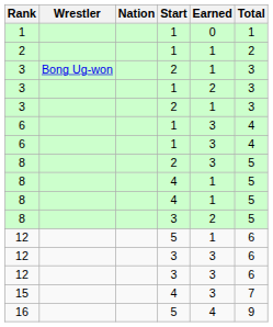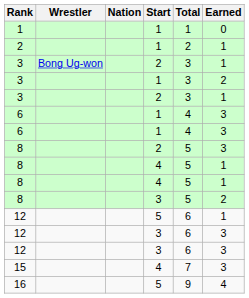 <table class="wikitable sortable" style="text-align:center;">
 <tr>
 <th>Rank</th>
 <th>Wrestler</th>
 <th>Nation</th>
 <th>Start</th>
+<th>Total</th>
 <th>Earned</th>
-<th>Total</th>
 </tr>
 <tr style="background:#cfc;">
 <td>1</td>
 <td align=left></td>
 <td align=left></td>
 <td>1</td>
+<td>1</td>
 <td>0</td>
-<td>1</td>
 </tr>
 <tr style="background:#cfc;">
 <td>2</td>
 <td align=left></td>
 <td align=left></td>
 <td>1</td>
+<td>2</td>
 <td>1</td>
-<td>2</td>
 </tr>
 <tr style="background:#cfc;">
 <td>3</td>
 <td align=left><a href='#'>Bong Ug-won</a></td>
 <td align=left></td>
 <td>2</td>
+<td>3</td>
 <td>1</td>
-<td>3</td>
 </tr>
 <tr style="background:#cfc;">
 <td>3</td>
 <td align=left></td>
 <td align=left></td>
 <td>1</td>
+<td>3</td>
 <td>2</td>
-<td>3</td>
 </tr>
 <tr style="background:#cfc;">
 <td>3</td>
 <td align=left></td>
 <td align=left></td>
 <td>2</td>
+<td>3</td>
 <td>1</td>
+</tr>
+<tr style="background:#cfc;">
+<td>6</td>
+<td align=left></td>
+<td align=left></td>
+<td>1</td>
+<td>4</td>
 <td>3</td>
 </tr>
 <tr style="background:#cfc;">
 <td>6</td>
 <td align=left></td>
 <td align=left></td>
 <td>1</td>
+<td>4</td>
 <td>3</td>
-<td>4</td>
-</tr>
-<tr style="background:#cfc;">
-<td>6</td>
-<td align=left></td>
-<td align=left></td>
-<td>1</td>
-<td>3</td>
-<td>4</td>
 </tr>
 <tr style="background:#cfc;">
 <td>8</td>
 <td align=left></td>
 <td align=left></td>
 <td>2</td>
+<td>5</td>
 <td>3</td>
-<td>5</td>
 </tr>
 <tr style="background:#cfc;">
 <td>8</td>
 <td align=left></td>
 <td align=left></td>
 <td>4</td>
+<td>5</td>
 <td>1</td>
-<td>5</td>
 </tr>
 <tr style="background:#cfc;">
 <td>8</td>
 <td align=left></td>
 <td align=left></td>
 <td>4</td>
+<td>5</td>
 <td>1</td>
-<td>5</td>
 </tr>
 <tr style="background:#cfc;">
 <td>8</td>
 <td align=left></td>
 <td align=left></td>
 <td>3</td>
+<td>5</td>
 <td>2</td>
-<td>5</td>
 </tr>
 <tr>
 <td>12</td>
 <td align=left></td>
 <td align=left></td>
 <td>5</td>
+<td>6</td>
 <td>1</td>
-<td>6</td>
 </tr>
 <tr>
 <td>12</td>
 <td align=left></td>
 <td align=left></td>
 <td>3</td>
+<td>6</td>
 <td>3</td>
-<td>6</td>
 </tr>
 <tr>
 <td>12</td>
 <td align=left></td>
 <td align=left></td>
 <td>3</td>
+<td>6</td>
 <td>3</td>
-<td>6</td>
 </tr>
 <tr>
 <td>15</td>
 <td align=left></td>
 <td align=left></td>
 <td>4</td>
+<td>7</td>
 <td>3</td>
-<td>7</td>
 </tr>
 <tr>
 <td>16</td>
 <td align=left></td>
 <td align=left></td>
 <td>5</td>
+<td>9</td>
 <td>4</td>
-<td>9</td>
 </tr>
 </table>
